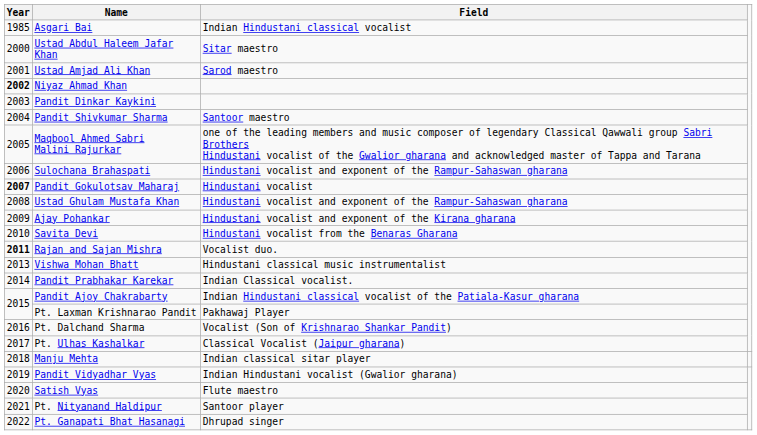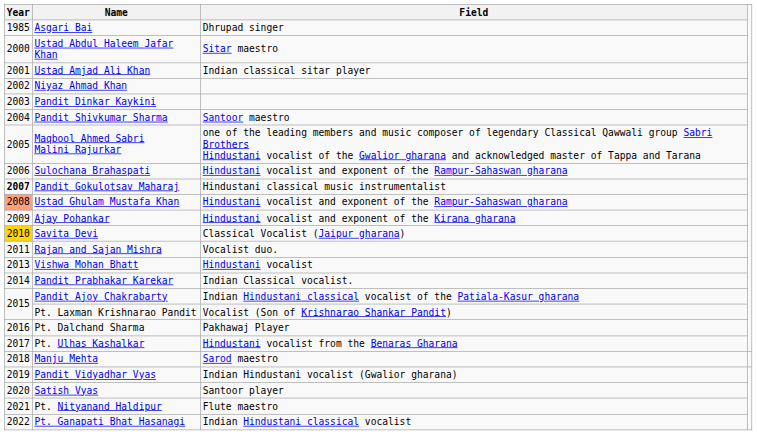 <table class="wikitable" width="80%" align="center">
 <tr>
 <th>Year</th>
 <th>Name</th>
 <th>Field</th>
 </tr>
 <tr>
 <td>1985</td>
 <td><a href='#'>Asgari Bai</a></td>
-<td>Indian <a href='#'>Hindustani classical</a> vocalist</td>
+<td>Dhrupad singer</td>
 </tr>
 <tr>
 <td>2000</td>
 <td><a href='#'>Ustad Abdul Haleem Jafar Khan</a></td>
 <td><a href='#'>Sitar</a> maestro</td>
 </tr>
 <tr>
 <td>2001</td>
 <td><a href='#'>Ustad Amjad Ali Khan</a></td>
-<td><a href='#'>Sarod</a> maestro</td>
+<td>Indian classical sitar player</td>
 </tr>
 <tr>
-<td><strong>2002</strong></td>
+<td>2002</td>
 <td><a href='#'>Niyaz Ahmad Khan</a></td>
 <td></td>
 </tr>
 <tr>
 <td>2003</td>
 <td><a href='#'>Pandit Dinkar Kaykini</a></td>
 <td></td>
 </tr>
 <tr>
 <td>2004</td>
 <td><a href='#'>Pandit Shivkumar Sharma</a></td>
 <td><a href='#'>Santoor</a> maestro</td>
 </tr>
 <tr>
 <td>2005</td>
 <td><a href='#'>Maqbool Ahmed Sabri</a> <br> <a href='#'>Malini Rajurkar</a></td>
 <td>one of the leading members and music composer of legendary Classical Qawwali group <a href='#'>Sabri Brothers</a> <br><a href='#'>Hindustani</a> vocalist of the <a href='#'>Gwalior gharana</a> and acknowledged master of Tappa and Tarana</td>
 </tr>
 <tr>
 <td>2006</td>
 <td><a href='#'>Sulochana Brahaspati</a></td>
 <td><a href='#'>Hindustani</a> vocalist and exponent of the <a href='#'>Rampur-Sahaswan gharana</a></td>
 </tr>
 <tr>
 <td><strong>2007</strong></td>
 <td><a href='#'>Pandit Gokulotsav Maharaj</a></td>
-<td><a href='#'>Hindustani</a> vocalist</td>
+<td>Hindustani classical music instrumentalist</td>
 </tr>
 <tr>
-<td>2008</td>
+<td style="background: lightsalmon;">2008</td>
 <td><a href='#'>Ustad Ghulam Mustafa Khan</a></td>
 <td><a href='#'>Hindustani</a> vocalist and exponent of the <a href='#'>Rampur-Sahaswan gharana</a></td>
 </tr>
 <tr>
 <td>2009</td>
 <td><a href='#'>Ajay Pohankar</a></td>
 <td><a href='#'>Hindustani</a> vocalist and exponent of the <a href='#'>Kirana gharana</a></td>
 </tr>
 <tr>
-<td>2010</td>
+<td style="background: gold;">2010</td>
 <td><a href='#'>Savita Devi</a></td>
-<td><a href='#'>Hindustani</a> vocalist from the <a href='#'>Benaras Gharana</a></td>
+<td>Classical Vocalist (<a href='#'>Jaipur gharana</a>)</td>
 </tr>
 <tr>
-<td><strong>2011</strong></td>
+<td>2011</td>
 <td><a href='#'>Rajan and Sajan Mishra</a></td>
 <td>Vocalist duo.</td>
 </tr>
 <tr>
 <td>2013</td>
 <td><a href='#'>Vishwa Mohan Bhatt</a></td>
-<td>Hindustani classical music instrumentalist</td>
+<td><a href='#'>Hindustani</a> vocalist</td>
 </tr>
 <tr>
 <td>2014</td>
 <td><a href='#'>Pandit Prabhakar Karekar</a></td>
 <td>Indian Classical vocalist.</td>
 </tr>
 <tr>
 <td rowspan='2'>2015</td>
 <td><a href='#'>Pandit Ajoy Chakrabarty</a></td>
 <td>Indian <a href='#'>Hindustani classical</a> vocalist of the <a href='#'>Patiala-Kasur gharana</a></td>
 </tr>
 <tr>
 <td>Pt. Laxman Krishnarao Pandit</td>
-<td>Pakhawaj Player</td>
+<td>Vocalist (Son of <a href='#'>Krishnarao Shankar Pandit</a>)</td>
 </tr>
 <tr>
 <td>2016</td>
 <td>Pt. Dalchand Sharma</td>
-<td>Vocalist (Son of <a href='#'>Krishnarao Shankar Pandit</a>)</td>
+<td>Pakhawaj Player</td>
 </tr>
 <tr>
 <td>2017</td>
 <td>Pt. <a href='#'>Ulhas Kashalkar</a></td>
-<td>Classical Vocalist (<a href='#'>Jaipur gharana</a>)</td>
+<td><a href='#'>Hindustani</a> vocalist from the <a href='#'>Benaras Gharana</a></td>
 </tr>
 <tr>
 <td>2018</td>
 <td><a href='#'>Manju Mehta</a></td>
-<td>Indian classical sitar player</td>
+<td><a href='#'>Sarod</a> maestro</td>
 <td></td>
 </tr>
 <tr>
 <td>2019</td>
 <td><a href='#'>Pandit Vidyadhar Vyas</a></td>
 <td>Indian Hindustani vocalist (Gwalior gharana)</td>
 </tr>
 <tr>
 <td>2020</td>
 <td><a href='#'>Satish Vyas</a></td>
-<td>Flute maestro</td>
+<td>Santoor player</td>
 </tr>
 <tr>
 <td>2021</td>
 <td>Pt. <a href='#'>Nityanand Haldipur</a></td>
-<td>Santoor player</td>
+<td>Flute maestro</td>
 </tr>
 <tr>
 <td>2022</td>
 <td><a href='#'>Pt. Ganapati Bhat Hasanagi</a></td>
-<td>Dhrupad singer</td>
+<td>Indian <a href='#'>Hindustani classical</a> vocalist</td>
 </tr>
 </table>
